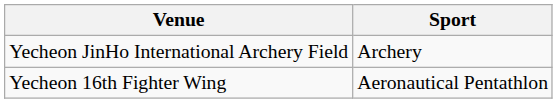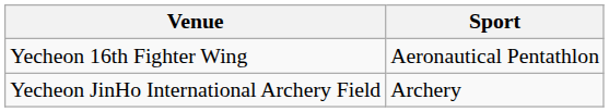 <table class=wikitable>
 <tr>
 <th>Venue</th>
 <th>Sport</th>
 </tr>
 <tr>
+<td>Yecheon 16th Fighter Wing</td>
+<td>Aeronautical Pentathlon</td>
+</tr>
+<tr>
 <td>Yecheon JinHo International Archery Field</td>
 <td>Archery</td>
 </tr>
-<tr>
-<td>Yecheon 16th Fighter Wing</td>
-<td>Aeronautical Pentathlon</td>
-</tr>
 </table>
